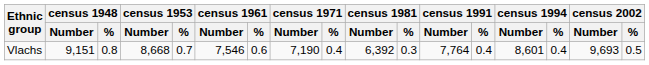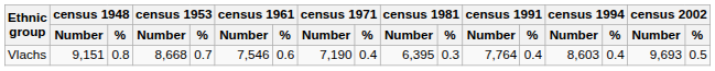 <table class="wikitable">
 <tr bgcolor="#e0e0e0">
 <th rowspan="2">Ethnic<br>group</th>
 <th colspan="2">census 1948</th>
 <th colspan="2">census 1953</th>
 <th colspan="2">census 1961</th>
 <th colspan="2">census 1971</th>
 <th colspan="2">census 1981</th>
 <th colspan="2">census 1991</th>
 <th colspan="2">census 1994</th>
 <th colspan="2">census 2002</th>
 </tr>
 <tr bgcolor="#e0e0e0">
 <th>Number</th>
 <th>%</th>
 <th>Number</th>
 <th>%</th>
 <th>Number</th>
 <th>%</th>
 <th>Number</th>
 <th>%</th>
 <th>Number</th>
 <th>%</th>
 <th>Number</th>
 <th>%</th>
 <th>Number</th>
 <th>%</th>
 <th>Number</th>
 <th>%</th>
 </tr>
 <tr>
 <td>Vlachs</td>
 <td align="right">9,151</td>
 <td align="right">0.8</td>
 <td align="right">8,668</td>
 <td align="right">0.7</td>
 <td align="right">7,546</td>
 <td align="right">0.6</td>
 <td align="right">7,190</td>
 <td align="right">0.4</td>
-<td align="right">6,392</td>
+<td align="right">6,395</td>
 <td align="right">0.3</td>
 <td align="right">7,764</td>
 <td align="right">0.4</td>
-<td align="right">8,601</td>
+<td align="right">8,603</td>
 <td align="right">0.4</td>
 <td align="right">9,693</td>
 <td align="right">0.5</td>
 </tr>
 </table>
